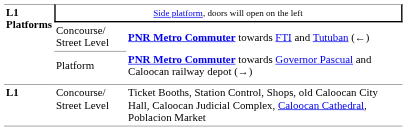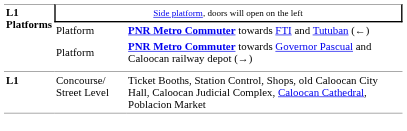 <table table border=0 cellspacing=0 cellpadding=3>
 <tr>
 <td style="border-top:solid 1px gray;border-bottom:solid 1px gray;" rowspan=4 valign=top><strong>L1<br>Platforms</strong></td>
 <td style="border-top:solid 1px gray;border-right:solid 2px black;border-left:solid 2px black;border-bottom:solid 2px black;text-align:center;" colspan=2><small><a href='#'>Side platform</a>, doors will open on the left</small></td>
 </tr>
 <tr>
-<td style="border-bottom:solid 1px gray;" width=100 valign=top>Concourse/<br>Street Level</td>
+<td>Platform</td>
 <td><a href='#'><span><strong>PNR Metro Commuter</strong></span></a> towards <a href='#'>FTI</a> and <a href='#'>Tutuban</a> (←)</td>
 </tr>
 <tr>
 <td>Platform</td>
 <td><a href='#'><span><strong>PNR Metro Commuter</strong></span></a> towards <a href='#'>Governor Pascual</a> and Caloocan railway depot (→)</td>
 </tr>
 <tr>
 <td style="border-top:solid 0px black;border-right:solid 0px black;border-left:solid 0px black;border-bottom:solid 1px gray;" colspan=2></td>
 </tr>
 <tr>
 <td style="border-bottom:solid 1px gray;" width=50 valign=top><strong>L1</strong></td>
 <td style="border-bottom:solid 1px gray;" width=100 valign=top>Concourse/<br>Street Level</td>
 <td style="border-bottom:solid 1px gray;" width=400 valign=top>Ticket Booths, Station Control, Shops, old Caloocan City Hall, Caloocan Judicial Complex, <a href='#'>Caloocan Cathedral</a>, Poblacion Market</td>
 </tr>
 </table>
